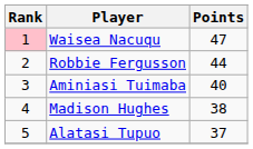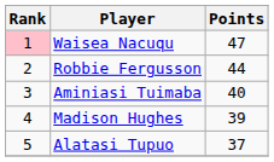 <table class="wikitable sortable">
 <tr>
 </tr>
 <tr>
 <th>Rank</th>
 <th>Player</th>
 <th>Points</th>
 </tr>
 <tr>
 <td align=center style="background: pink;">1</td>
 <td> <a href='#'>Waisea Nacuqu</a></td>
 <td align=center>47</td>
 </tr>
 <tr>
 <td align=center>2</td>
 <td> <a href='#'>Robbie Fergusson</a></td>
 <td align=center>44</td>
 </tr>
 <tr>
 <td align=center>3</td>
 <td> <a href='#'>Aminiasi Tuimaba</a></td>
 <td align=center>40</td>
 </tr>
 <tr>
 <td align=center>4</td>
 <td> <a href='#'>Madison Hughes</a></td>
-<td align=center>38</td>
+<td align=center>39</td>
 </tr>
 <tr>
 <td align=center>5</td>
 <td> <a href='#'>Alatasi Tupuo</a></td>
 <td align=center>37</td>
 </tr>
 <tr>
 </tr>
 </table>
